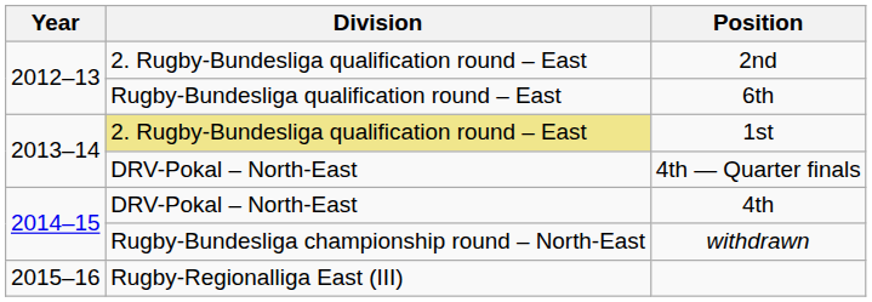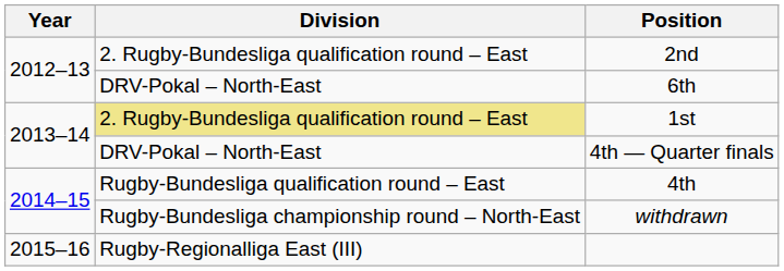 <table class="wikitable">
 <tr>
 <th>Year</th>
 <th>Division</th>
 <th>Position</th>
 </tr>
 <tr align="center">
 <td rowspan=2>2012–13</td>
 <td align="left">2. Rugby-Bundesliga qualification round – East</td>
 <td>2nd</td>
 </tr>
 <tr align="center">
-<td align="left">Rugby-Bundesliga qualification round – East</td>
+<td align="left">DRV-Pokal – North-East</td>
 <td>6th</td>
 </tr>
 <tr align="center">
 <td rowspan=2>2013–14</td>
 <td align="left" style="background: khaki;">2. Rugby-Bundesliga qualification round – East</td>
 <td>1st</td>
 </tr>
 <tr align="center">
 <td align="left">DRV-Pokal – North-East</td>
 <td>4th — Quarter finals</td>
 </tr>
 <tr align="center">
 <td rowspan=2><a href='#'>2014–15</a></td>
-<td align="left">DRV-Pokal – North-East</td>
+<td align="left">Rugby-Bundesliga qualification round – East</td>
 <td>4th</td>
 </tr>
 <tr align="center">
 <td align="left">Rugby-Bundesliga championship round – North-East</td>
 <td><em>withdrawn</em></td>
 </tr>
 <tr align="center">
 <td>2015–16</td>
 <td align="left">Rugby-Regionalliga East (III)</td>
 <td></td>
 </tr>
 </table>
